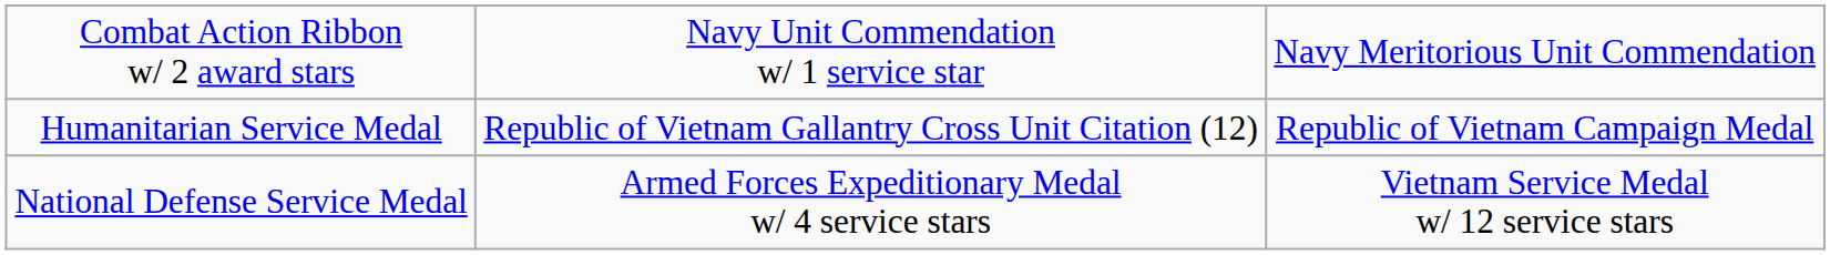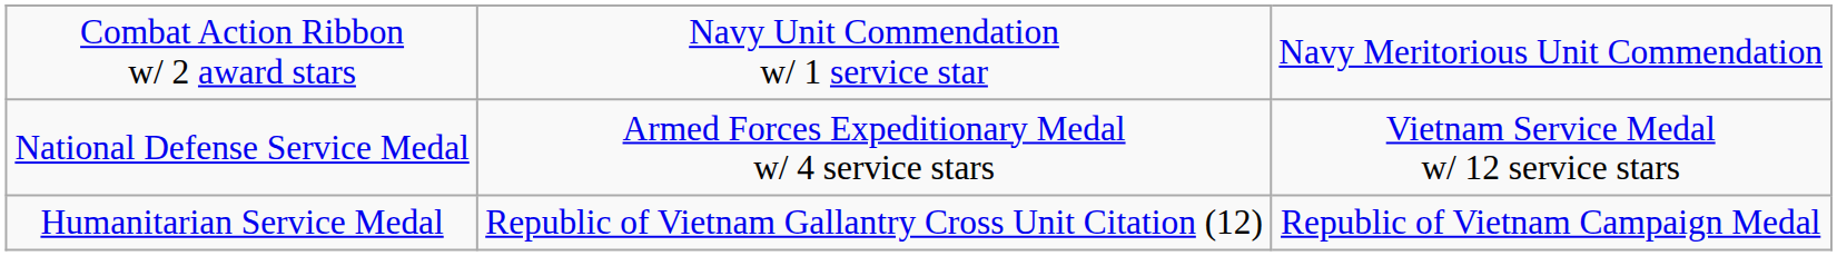 <table class="wikitable" style="margin:1em auto; text-align:center;">
 <tr>
 <td><a href='#'>Combat Action Ribbon</a> <br>w/ 2 <a href='#'>award stars</a></td>
 <td><a href='#'>Navy Unit Commendation</a> <br>w/ 1 <a href='#'>service star</a></td>
 <td><a href='#'>Navy Meritorious Unit Commendation</a></td>
 </tr>
 <tr>
+<td><a href='#'>National Defense Service Medal</a></td>
+<td><a href='#'>Armed Forces Expeditionary Medal</a> <br>w/ 4 service stars</td>
+<td><a href='#'>Vietnam Service Medal</a> <br>w/ 12 service stars</td>
+</tr>
+<tr>
 <td><a href='#'>Humanitarian Service Medal</a></td>
 <td><a href='#'>Republic of Vietnam Gallantry Cross Unit Citation</a> (12)</td>
 <td><a href='#'>Republic of Vietnam Campaign Medal</a></td>
 </tr>
-<tr>
-<td><a href='#'>National Defense Service Medal</a></td>
-<td><a href='#'>Armed Forces Expeditionary Medal</a> <br>w/ 4 service stars</td>
-<td><a href='#'>Vietnam Service Medal</a> <br>w/ 12 service stars</td>
-</tr>
 </table>
